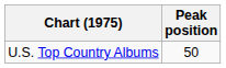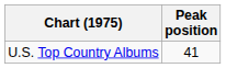 <table class="wikitable">
 <tr>
 <th>Chart (1975)</th>
 <th>Peak<br>position</th>
 </tr>
 <tr>
 <td>U.S. <a href='#'>Top Country Albums</a></td>
-<td align="center">50</td>
+<td align="center">41</td>
 </tr>
 </table>
